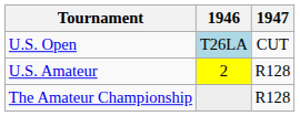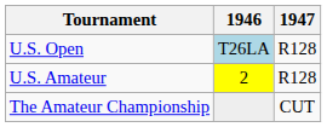 <table class="wikitable" style="font-size:95%;text-align:center;">
 <tr>
 <th>Tournament</th>
 <th>1946</th>
 <th>1947</th>
 </tr>
 <tr>
 <td align=left><a href='#'>U.S. Open</a></td>
 <td style="background: lightblue;">T26<span>LA</span></td>
-<td>CUT</td>
+<td>R128</td>
 </tr>
 <tr>
 <td align=left><a href='#'>U.S. Amateur</a></td>
 <td style="background:yellow;">2</td>
 <td>R128</td>
 </tr>
 <tr>
 <td align=left><a href='#'>The Amateur Championship</a></td>
 <td style="background:#eeeeee;"></td>
-<td>R128</td>
+<td>CUT</td>
 </tr>
 </table>
